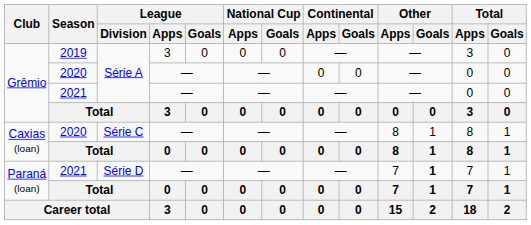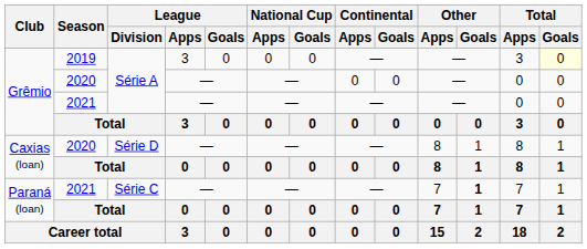 <table class="wikitable" style="text-align: center; font-size:96%">
 <tr>
 <th rowspan=2>Club</th>
 <th rowspan=2>Season</th>
 <th colspan=3>League</th>
 <th colspan=2>National Cup</th>
 <th colspan=2>Continental</th>
 <th colspan=2>Other</th>
 <th colspan=2>Total</th>
 </tr>
 <tr>
 <th>Division</th>
 <th>Apps</th>
 <th>Goals</th>
 <th>Apps</th>
 <th>Goals</th>
 <th>Apps</th>
 <th>Goals</th>
 <th>Apps</th>
 <th>Goals</th>
 <th>Apps</th>
 <th>Goals</th>
 </tr>
 <tr>
 <td rowspan=4><a href='#'>Grêmio</a></td>
 <td><a href='#'>2019</a></td>
 <td rowspan=3><a href='#'>Série A</a></td>
 <td>3</td>
 <td>0</td>
 <td>0</td>
 <td>0</td>
 <td colspan=2>—</td>
 <td colspan=2>—</td>
 <td>3</td>
-<td>0</td>
+<td style="background: lightyellow;">0</td>
 </tr>
 <tr>
 <td><a href='#'>2020</a></td>
 <td colspan=2>—</td>
 <td colspan=2>—</td>
 <td>0</td>
 <td>0</td>
 <td colspan=2>—</td>
 <td>0</td>
 <td>0</td>
 </tr>
 <tr>
 <td><a href='#'>2021</a></td>
 <td colspan=2>—</td>
 <td colspan=2>—</td>
 <td colspan=2>—</td>
 <td colspan=2>—</td>
 <td>0</td>
 <td>0</td>
 </tr>
 <tr>
 <th colspan=2>Total</th>
 <th>3</th>
 <th>0</th>
 <th>0</th>
 <th>0</th>
 <th>0</th>
 <th>0</th>
 <th>0</th>
 <th>0</th>
 <th>3</th>
 <th>0</th>
 </tr>
 <tr>
 <td rowspan=2><a href='#'>Caxias</a><br><small>(loan)</small></td>
 <td><a href='#'>2020</a></td>
-<td><a href='#'>Série C</a></td>
+<td><a href='#'>Série D</a></td>
 <td colspan="2">—</td>
 <td colspan="2">—</td>
 <td colspan="2">—</td>
 <td>8</td>
 <td>1</td>
 <td>8</td>
 <td>1</td>
 </tr>
 <tr>
 <th colspan=2>Total</th>
 <th>0</th>
 <th>0</th>
 <th>0</th>
 <th>0</th>
 <th>0</th>
 <th>0</th>
 <th>8</th>
 <th>1</th>
 <th>8</th>
 <th>1</th>
 </tr>
 <tr>
 <td rowspan=2><a href='#'>Paraná</a><br><small>(loan)</small></td>
 <td><a href='#'>2021</a></td>
-<td><a href='#'>Série D</a></td>
+<td><a href='#'>Série C</a></td>
 <td colspan="2">—</td>
 <td colspan="2">—</td>
 <td colspan="2">—</td>
 <td>7</td>
 <td><strong>1</strong></td>
 <td>7</td>
 <td>1</td>
 </tr>
 <tr>
 <th colspan=2>Total</th>
 <th>0</th>
 <th>0</th>
 <th>0</th>
 <th>0</th>
 <th>0</th>
 <th>0</th>
 <th>7</th>
 <th>1</th>
 <th>7</th>
 <th>1</th>
 </tr>
 <tr>
 <th colspan=3><strong>Career total</strong></th>
 <th>3</th>
 <th>0</th>
 <th>0</th>
 <th>0</th>
 <th>0</th>
 <th>0</th>
 <th>15</th>
 <th>2</th>
 <th>18</th>
 <th>2</th>
 </tr>
 </table>
